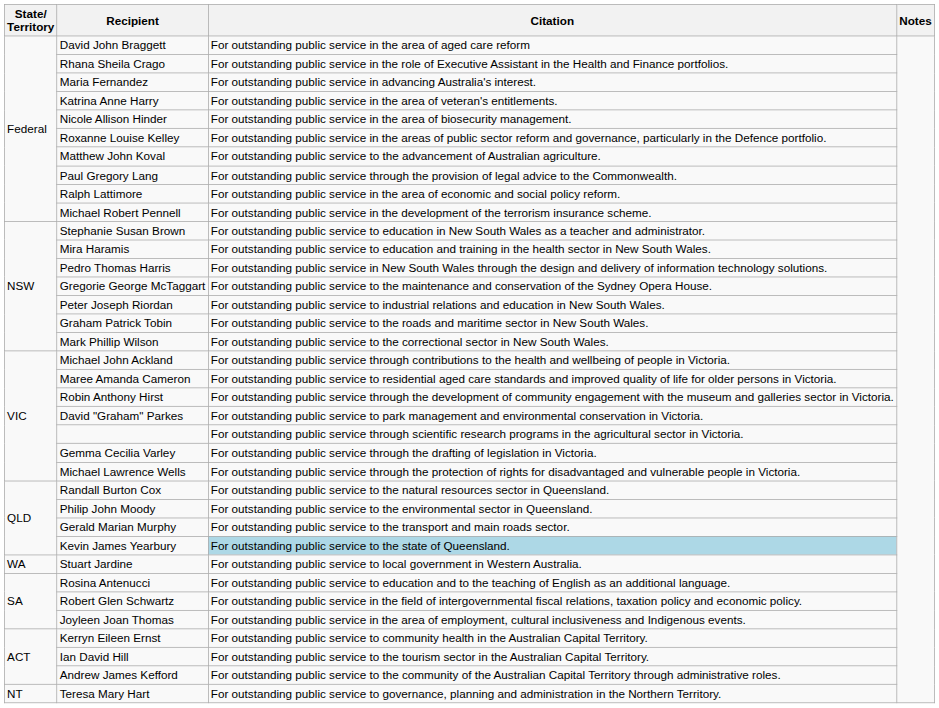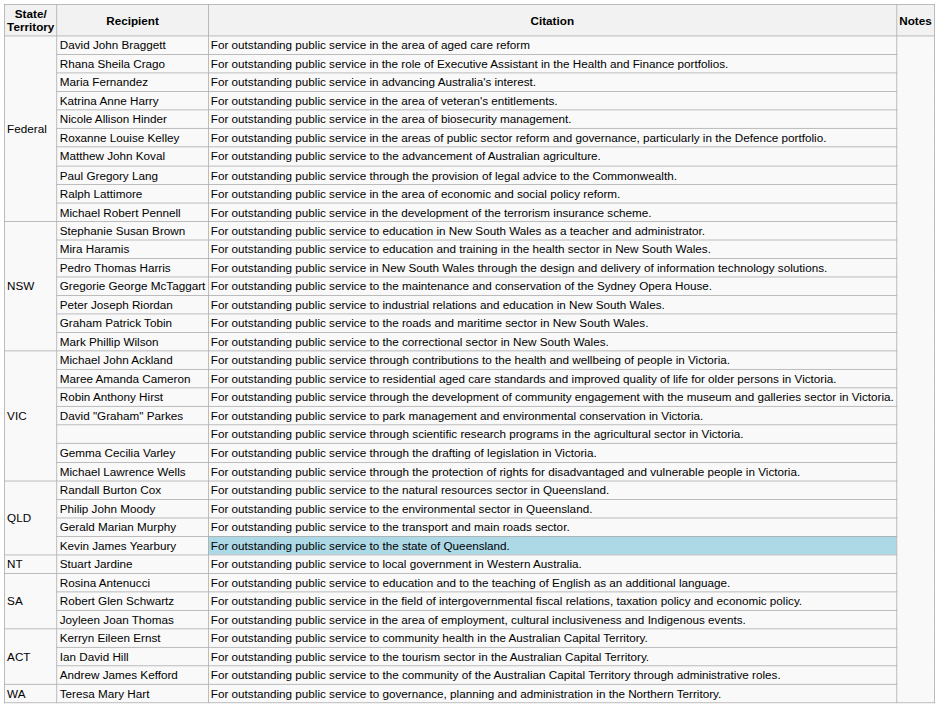 <table class="wikitable" style="font-size:95%;">
 <tr>
 <th>State/<br>Territory</th>
 <th>Recipient</th>
 <th>Citation</th>
 <th>Notes</th>
 </tr>
 <tr>
 <td rowspan=10>Federal</td>
 <td>David John Braggett</td>
 <td>For outstanding public service in the area of aged care reform</td>
 <td rowspan=36></td>
 </tr>
 <tr>
 <td>Rhana Sheila Crago</td>
 <td>For outstanding public service in the role of Executive Assistant in the Health and Finance portfolios.</td>
 </tr>
 <tr>
 <td>Maria Fernandez</td>
 <td>For outstanding public service in advancing Australia's interest.</td>
 </tr>
 <tr>
 <td>Katrina Anne Harry</td>
 <td>For outstanding public service in the area of veteran's entitlements.</td>
 </tr>
 <tr>
 <td>Nicole Allison Hinder</td>
 <td>For outstanding public service in the area of biosecurity management.</td>
 </tr>
 <tr>
 <td>Roxanne Louise Kelley</td>
 <td>For outstanding public service in the areas of public sector reform and governance, particularly in the Defence portfolio.</td>
 </tr>
 <tr>
 <td>Matthew John Koval</td>
 <td>For outstanding public service to the advancement of Australian agriculture.</td>
 </tr>
 <tr>
 <td>Paul Gregory Lang </td>
 <td>For outstanding public service through the provision of legal advice to the Commonwealth.</td>
 </tr>
 <tr>
 <td> Ralph Lattimore</td>
 <td>For outstanding public service in the area of economic and social policy reform.</td>
 </tr>
 <tr>
 <td>Michael Robert Pennell</td>
 <td>For outstanding public service in the development of the terrorism insurance scheme.</td>
 </tr>
 <tr>
 <td rowspan=7>NSW</td>
 <td>Stephanie Susan Brown</td>
 <td>For outstanding public service to education in New South Wales as a teacher and administrator.</td>
 </tr>
 <tr>
 <td>Mira Haramis</td>
 <td>For outstanding public service to education and training in the health sector in New South Wales.</td>
 </tr>
 <tr>
 <td> Pedro Thomas Harris</td>
 <td>For outstanding public service in New South Wales through the design and delivery of information technology solutions.</td>
 </tr>
 <tr>
 <td>Gregorie George McTaggart</td>
 <td>For outstanding public service to the maintenance and conservation of the Sydney Opera House.</td>
 </tr>
 <tr>
 <td>Peter Joseph Riordan</td>
 <td>For outstanding public service to industrial relations and education in New South Wales.</td>
 </tr>
 <tr>
 <td>Graham Patrick Tobin</td>
 <td>For outstanding public service to the roads and maritime sector in New South Wales.</td>
 </tr>
 <tr>
 <td>Mark Phillip Wilson</td>
 <td>For outstanding public service to the correctional sector in New South Wales.</td>
 </tr>
 <tr>
 <td rowspan=7>VIC</td>
 <td> Michael John Ackland</td>
 <td>For outstanding public service through contributions to the health and wellbeing of people in Victoria.</td>
 </tr>
 <tr>
 <td>Maree Amanda Cameron</td>
 <td>For outstanding public service to residential aged care standards and improved quality of life for older persons in Victoria.</td>
 </tr>
 <tr>
 <td> Robin Anthony Hirst</td>
 <td>For outstanding public service through the development of community engagement with the museum and galleries sector in Victoria.</td>
 </tr>
 <tr>
 <td>David "Graham" Parkes </td>
 <td>For outstanding public service to park management and environmental conservation in Victoria.</td>
 </tr>
 <tr>
 <td></td>
 <td>For outstanding public service through scientific research programs in the agricultural sector in Victoria.</td>
 </tr>
 <tr>
 <td>Gemma Cecilia Varley</td>
 <td>For outstanding public service through the drafting of legislation in Victoria.</td>
 </tr>
 <tr>
 <td>Michael Lawrence Wells</td>
 <td>For outstanding public service through the protection of rights for disadvantaged and vulnerable people in Victoria.</td>
 </tr>
 <tr>
 <td rowspan=4>QLD</td>
 <td>Randall Burton Cox</td>
 <td>For outstanding public service to the natural resources sector in Queensland.</td>
 </tr>
 <tr>
 <td> Philip John Moody</td>
 <td>For outstanding public service to the environmental sector in Queensland.</td>
 </tr>
 <tr>
 <td>Gerald Marian Murphy</td>
 <td>For outstanding public service to the transport and main roads sector.</td>
 </tr>
 <tr>
 <td>Kevin James Yearbury</td>
 <td style="background: lightblue;">For outstanding public service to the state of Queensland.</td>
 </tr>
 <tr>
-<td>WA</td>
+<td>NT</td>
 <td>Stuart Jardine</td>
 <td>For outstanding public service to local government in Western Australia.</td>
 </tr>
 <tr>
 <td rowspan=3>SA</td>
 <td>Rosina Antenucci</td>
 <td>For outstanding public service to education and to the teaching of English as an additional language.</td>
 </tr>
 <tr>
 <td>Robert Glen Schwartz</td>
 <td>For outstanding public service in the field of intergovernmental fiscal relations, taxation policy and economic policy.</td>
 </tr>
 <tr>
 <td>Joyleen Joan Thomas</td>
 <td>For outstanding public service in the area of employment, cultural inclusiveness and Indigenous events.</td>
 </tr>
 <tr>
 <td rowspan=3>ACT</td>
 <td>Kerryn Eileen Ernst</td>
 <td>For outstanding public service to community health in the Australian Capital Territory.</td>
 </tr>
 <tr>
 <td>Ian David Hill</td>
 <td>For outstanding public service to the tourism sector in the Australian Capital Territory.</td>
 </tr>
 <tr>
 <td>Andrew James Kefford</td>
 <td>For outstanding public service to the community of the Australian Capital Territory through administrative roles.</td>
 </tr>
 <tr>
-<td>NT</td>
+<td>WA</td>
 <td>Teresa Mary Hart</td>
 <td>For outstanding public service to governance, planning and administration in the Northern Territory.</td>
 </tr>
 </table>
